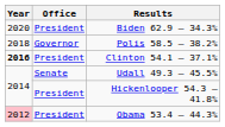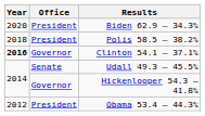 <table class=wikitable>
 <tr>
 <th width="30">Year</th>
 <th width="60">Office</th>
 <th width="180">Results</th>
 </tr>
 <tr>
 <td>2020</td>
 <td><a href='#'>President</a></td>
 <td align="right" ><a href='#'>Biden</a> 62.9 – 34.3%</td>
 </tr>
 <tr>
 <td>2018</td>
-<td><a href='#'>Governor</a></td>
+<td><a href='#'>President</a></td>
 <td align="right" ><a href='#'>Polis</a> 58.5 – 38.2%</td>
 </tr>
 <tr>
 <td><strong>2016</strong></td>
-<td><a href='#'>President</a></td>
+<td><a href='#'>Governor</a></td>
 <td align="right" ><a href='#'>Clinton</a> 54.1 – 37.1%</td>
 </tr>
 <tr>
 <td rowspan="2">2014</td>
 <td><a href='#'>Senate</a></td>
 <td align="right" ><a href='#'>Udall</a> 49.3 – 45.5%</td>
 </tr>
 <tr>
-<td><a href='#'>President</a></td>
+<td><a href='#'>Governor</a></td>
 <td align="right" ><a href='#'>Hickenlooper</a> 54.3 – 41.8%</td>
 </tr>
 <tr>
-<td style="background: pink;">2012</td>
+<td>2012</td>
 <td><a href='#'>President</a></td>
 <td align="right" ><a href='#'>Obama</a> 53.4 – 44.3%</td>
 </tr>
 </table>
